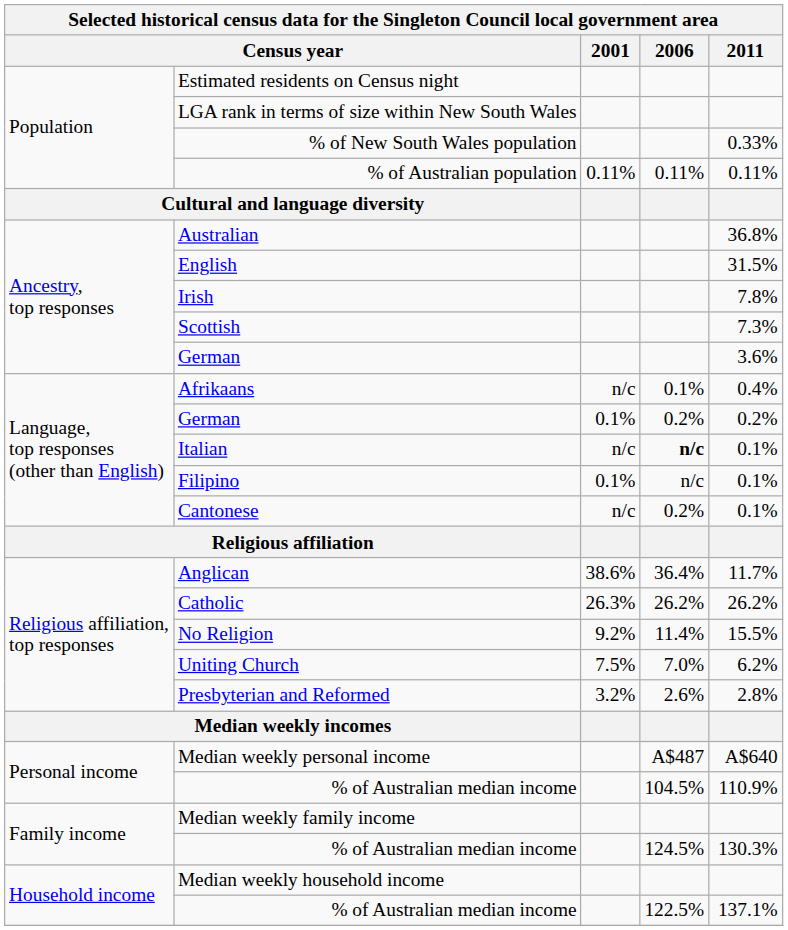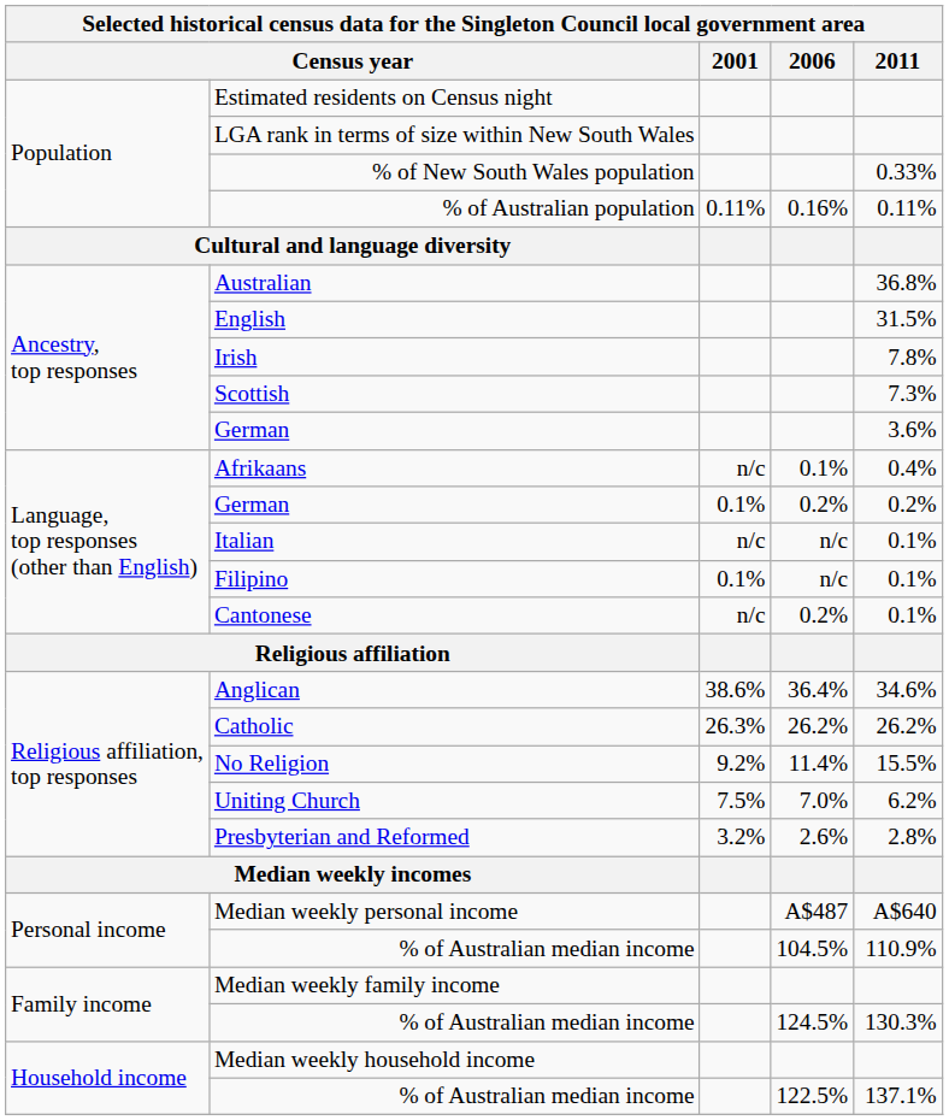 <table class="wikitable">
 <tr>
 <th colspan=6>Selected historical census data for the Singleton Council local government area</th>
 </tr>
 <tr>
 <th colspan=3>Census year</th>
 <th>2001</th>
 <th>2006</th>
 <th>2011</th>
 </tr>
 <tr>
 <td rowspan=4 colspan="2">Population</td>
 <td>Estimated residents on Census night</td>
 <td align="right"></td>
 <td align="right"></td>
 <td align="right"></td>
 </tr>
 <tr>
 <td align="right">LGA rank in terms of size within New South Wales</td>
 <td align="right"></td>
 <td align="right"></td>
 <td align="right"></td>
 </tr>
 <tr>
 <td align="right">% of New South Wales population</td>
 <td align="right"></td>
 <td align="right"></td>
 <td align="right">0.33%</td>
 </tr>
 <tr>
 <td align="right">% of Australian population</td>
 <td align="right">0.11%</td>
-<td align="right"> 0.11%</td>
+<td align="right"> 0.16%</td>
 <td align="right"> 0.11%</td>
 </tr>
 <tr>
 <th colspan=3>Cultural and language diversity</th>
 <th></th>
 <th></th>
 <th></th>
 </tr>
 <tr>
 <td rowspan=5 colspan=2><a href='#'>Ancestry</a>,<br>top responses</td>
 <td><a href='#'>Australian</a></td>
 <td align="right"></td>
 <td align="right"></td>
 <td align="right">36.8%</td>
 </tr>
 <tr>
 <td><a href='#'>English</a></td>
 <td align="right"></td>
 <td align="right"></td>
 <td align="right">31.5%</td>
 </tr>
 <tr>
 <td><a href='#'>Irish</a></td>
 <td align="right"></td>
 <td align="right"></td>
 <td align="right">7.8%</td>
 </tr>
 <tr>
 <td><a href='#'>Scottish</a></td>
 <td align="right"></td>
 <td align="right"></td>
 <td align="right">7.3%</td>
 </tr>
 <tr>
 <td><a href='#'>German</a></td>
 <td align="right"></td>
 <td align="right"></td>
 <td align="right">3.6%</td>
 </tr>
 <tr>
 <td rowspan=5 colspan=2>Language,<br>top responses<br>(other than <a href='#'>English</a>)</td>
 <td><a href='#'>Afrikaans</a></td>
 <td align="right">n/c</td>
 <td align="right">0.1%</td>
 <td align="right"> 0.4%</td>
 </tr>
 <tr>
 <td><a href='#'>German</a></td>
 <td align="right">0.1%</td>
 <td align="right"> 0.2%</td>
 <td align="right"> 0.2%</td>
 </tr>
 <tr>
 <td><a href='#'>Italian</a></td>
 <td align="right">n/c</td>
-<td align="right"><strong> n/c</strong></td>
+<td align="right"> n/c</td>
 <td align="right"> 0.1%</td>
 </tr>
 <tr>
 <td><a href='#'>Filipino</a></td>
 <td align="right">0.1%</td>
 <td align="right"> n/c</td>
 <td align="right"> 0.1%</td>
 </tr>
 <tr>
 <td><a href='#'>Cantonese</a></td>
 <td align="right">n/c</td>
 <td align="right"> 0.2%</td>
 <td align="right"> 0.1%</td>
 </tr>
 <tr>
 <th colspan=3>Religious affiliation</th>
 <th></th>
 <th></th>
 <th></th>
 </tr>
 <tr>
 <td rowspan=5 colspan=2><a href='#'>Religious</a> affiliation,<br>top responses</td>
 <td><a href='#'>Anglican</a></td>
 <td align="right">38.6%</td>
 <td align="right"> 36.4%</td>
-<td align="right"> 11.7%</td>
+<td align="right"> 34.6%</td>
 </tr>
 <tr>
 <td><a href='#'>Catholic</a></td>
 <td align="right">26.3%</td>
 <td align="right"> 26.2%</td>
 <td align="right"> 26.2%</td>
 </tr>
 <tr>
 <td><a href='#'>No Religion</a></td>
 <td align="right">9.2%</td>
 <td align="right"> 11.4%</td>
 <td align="right"> 15.5%</td>
 </tr>
 <tr>
 <td><a href='#'>Uniting Church</a></td>
 <td align="right">7.5%</td>
 <td align="right"> 7.0%</td>
 <td align="right"> 6.2%</td>
 </tr>
 <tr>
 <td><a href='#'>Presbyterian and Reformed</a></td>
 <td align="right">3.2%</td>
 <td align="right"> 2.6%</td>
 <td align="right"> 2.8%</td>
 </tr>
 <tr>
 <th colspan=3>Median weekly incomes</th>
 <th></th>
 <th></th>
 <th></th>
 </tr>
 <tr>
 <td rowspan=2 colspan=2>Personal income</td>
 <td>Median weekly personal income</td>
 <td align="right"></td>
 <td align="right">A$487</td>
 <td align="right">A$640</td>
 </tr>
 <tr>
 <td align="right">% of Australian median income</td>
 <td align="right"></td>
 <td align="right">104.5%</td>
 <td align="right"> 110.9%</td>
 </tr>
 <tr>
 <td rowspan=2 colspan=2>Family income</td>
 <td>Median weekly family income</td>
 <td align="right"></td>
 <td align="right"></td>
 <td align="right"></td>
 </tr>
 <tr>
 <td align="right">% of Australian median income</td>
 <td align="right"></td>
 <td align="right">124.5%</td>
 <td align="right"> 130.3%</td>
 </tr>
 <tr>
 <td rowspan=2 colspan=2><a href='#'>Household income</a></td>
 <td>Median weekly household income</td>
 <td align="right"></td>
 <td align="right"></td>
 <td align="right"></td>
 </tr>
 <tr>
 <td align="right">% of Australian median income</td>
 <td align="right"></td>
 <td align="right">122.5%</td>
 <td align="right"> 137.1%</td>
 </tr>
 <tr>
 </tr>
 </table>
